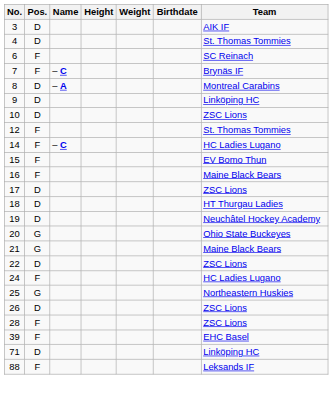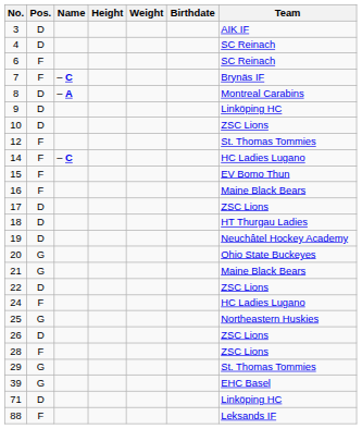 <table class="wikitable sortable" width="80%" style="font-size: 90%; text-align: center;">
 <tr>
 <th>No.</th>
 <th>Pos.</th>
 <th>Name</th>
 <th>Height</th>
 <th>Weight</th>
 <th>Birthdate</th>
 <th>Team</th>
 </tr>
 <tr>
 <td>3</td>
 <td>D</td>
 <td align=left></td>
 <td></td>
 <td></td>
 <td></td>
 <td style="text-align:left;"> <a href='#'>AIK IF</a></td>
 </tr>
 <tr>
 <td>4</td>
 <td>D</td>
 <td align=left></td>
 <td></td>
 <td></td>
 <td></td>
-<td style="text-align:left;"> <a href='#'>St. Thomas Tommies</a></td>
+<td style="text-align:left;"> <a href='#'>SC Reinach</a></td>
 </tr>
 <tr>
 <td>6</td>
 <td>F</td>
 <td align=left></td>
 <td></td>
 <td></td>
 <td></td>
 <td style="text-align:left;"> <a href='#'>SC Reinach</a></td>
 </tr>
 <tr>
 <td>7</td>
 <td>F</td>
 <td align=left> – <strong><a href='#'>C</a></strong></td>
 <td></td>
 <td></td>
 <td></td>
 <td style="text-align:left;"> <a href='#'>Brynäs IF</a></td>
 </tr>
 <tr>
 <td>8</td>
 <td>D</td>
 <td align=left> – <strong><a href='#'>A</a></strong></td>
 <td></td>
 <td></td>
 <td></td>
 <td style="text-align:left;"> <a href='#'>Montreal Carabins</a></td>
 </tr>
 <tr>
 <td>9</td>
 <td>D</td>
 <td align=left></td>
 <td></td>
 <td></td>
 <td></td>
 <td style="text-align:left;"> <a href='#'>Linköping HC</a></td>
 </tr>
 <tr>
 <td>10</td>
 <td>D</td>
 <td align=left></td>
 <td></td>
 <td></td>
 <td></td>
 <td style="text-align:left;"> <a href='#'>ZSC Lions</a></td>
 </tr>
 <tr>
 <td>12</td>
 <td>F</td>
 <td align=left></td>
 <td></td>
 <td></td>
 <td></td>
 <td style="text-align:left;"> <a href='#'>St. Thomas Tommies</a></td>
 </tr>
 <tr>
 <td>14</td>
 <td>F</td>
 <td align=left> – <strong><a href='#'>C</a></strong></td>
 <td></td>
 <td></td>
 <td></td>
 <td style="text-align:left;"> <a href='#'>HC Ladies Lugano</a></td>
 </tr>
 <tr>
 <td>15</td>
 <td>F</td>
 <td align=left></td>
 <td></td>
 <td></td>
 <td></td>
 <td style="text-align:left;"> <a href='#'>EV Bomo Thun</a></td>
 </tr>
 <tr>
 <td>16</td>
 <td>F</td>
 <td align=left></td>
 <td></td>
 <td></td>
 <td></td>
 <td style="text-align:left;"> <a href='#'>Maine Black Bears</a></td>
 </tr>
 <tr>
 <td>17</td>
 <td>D</td>
 <td align=left></td>
 <td></td>
 <td></td>
 <td></td>
 <td style="text-align:left;"> <a href='#'>ZSC Lions</a></td>
 </tr>
 <tr>
 <td>18</td>
 <td>D</td>
 <td align=left></td>
 <td></td>
 <td></td>
 <td></td>
 <td style="text-align:left;"> <a href='#'>HT Thurgau Ladies</a></td>
 </tr>
 <tr>
 <td>19</td>
 <td>D</td>
 <td align=left></td>
 <td></td>
 <td></td>
 <td></td>
 <td style="text-align:left;"> <a href='#'>Neuchâtel Hockey Academy</a></td>
 </tr>
 <tr>
 <td>20</td>
 <td>G</td>
 <td align=left></td>
 <td></td>
 <td></td>
 <td></td>
 <td style="text-align:left;"> <a href='#'>Ohio State Buckeyes</a></td>
 </tr>
 <tr>
 <td>21</td>
 <td>G</td>
 <td align=left></td>
 <td></td>
 <td></td>
 <td></td>
 <td style="text-align:left;"> <a href='#'>Maine Black Bears</a></td>
 </tr>
 <tr>
 <td>22</td>
 <td>D</td>
 <td align=left></td>
 <td></td>
 <td></td>
 <td></td>
 <td style="text-align:left;"> <a href='#'>ZSC Lions</a></td>
 </tr>
 <tr>
 <td>24</td>
 <td>F</td>
 <td align=left></td>
 <td></td>
 <td></td>
 <td></td>
 <td style="text-align:left;"> <a href='#'>HC Ladies Lugano</a></td>
 </tr>
 <tr>
 <td>25</td>
 <td>G</td>
 <td align=left></td>
 <td></td>
 <td></td>
 <td></td>
 <td style="text-align:left;"> <a href='#'>Northeastern Huskies</a></td>
 </tr>
 <tr>
 <td>26</td>
 <td>D</td>
 <td align=left></td>
 <td></td>
 <td></td>
 <td></td>
 <td style="text-align:left;"> <a href='#'>ZSC Lions</a></td>
 </tr>
 <tr>
 <td>28</td>
 <td>F</td>
 <td align=left></td>
 <td></td>
 <td></td>
 <td></td>
 <td style="text-align:left;"> <a href='#'>ZSC Lions</a></td>
 </tr>
 <tr>
+<td>29</td>
+<td>G</td>
+<td align=left></td>
+<td></td>
+<td></td>
+<td></td>
+<td style="text-align:left;"> <a href='#'>St. Thomas Tommies</a></td>
+</tr>
+<tr>
 <td>39</td>
-<td>F</td>
+<td>G</td>
 <td align=left></td>
 <td></td>
 <td></td>
 <td></td>
 <td style="text-align:left;"> <a href='#'>EHC Basel</a></td>
 </tr>
 <tr>
 <td>71</td>
 <td>D</td>
 <td align=left></td>
 <td></td>
 <td></td>
 <td></td>
 <td style="text-align:left;"> <a href='#'>Linköping HC</a></td>
 </tr>
 <tr>
 <td>88</td>
 <td>F</td>
 <td align=left></td>
 <td></td>
 <td></td>
 <td></td>
 <td style="text-align:left;"> <a href='#'>Leksands IF</a></td>
 </tr>
 </table>
